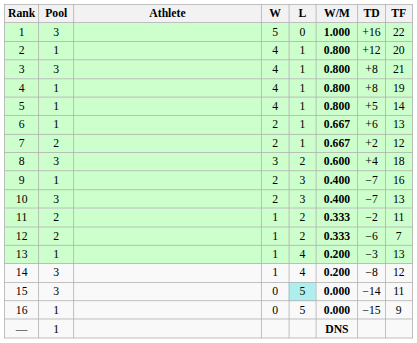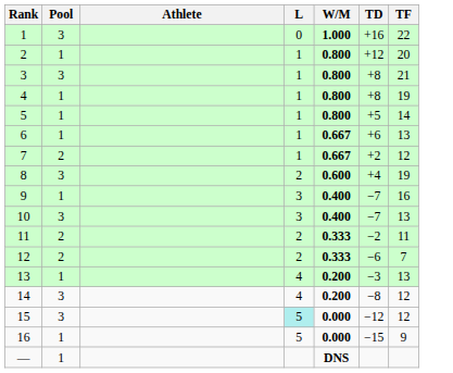 <table class=wikitable style="text-align:center">
 <tr>
 <th width=40>Rank</th>
 <th width=40>Pool</th>
 <th width=250>Athlete</th>
-<th width=30>W</th>
 <th width=30>L</th>
 <th width=50>W/M</th>
 <th width=30>TD</th>
 <th width=30>TF</th>
 </tr>
 <tr bgcolor="ccffcc">
 <td>1</td>
 <td>3</td>
 <td align=left></td>
-<td>5</td>
 <td>0</td>
 <td><strong>1.000</strong></td>
 <td>+16</td>
 <td>22</td>
 </tr>
 <tr bgcolor="ccffcc">
 <td>2</td>
 <td>1</td>
 <td align=left></td>
-<td>4</td>
 <td>1</td>
 <td><strong>0.800</strong></td>
 <td>+12</td>
 <td>20</td>
 </tr>
 <tr bgcolor="ccffcc">
 <td>3</td>
 <td>3</td>
 <td align=left></td>
-<td>4</td>
 <td>1</td>
 <td><strong>0.800</strong></td>
 <td>+8</td>
 <td>21</td>
 </tr>
 <tr bgcolor="ccffcc">
 <td>4</td>
 <td>1</td>
 <td align=left></td>
-<td>4</td>
 <td>1</td>
 <td><strong>0.800</strong></td>
 <td>+8</td>
 <td>19</td>
 </tr>
 <tr bgcolor="ccffcc">
 <td>5</td>
 <td>1</td>
 <td align=left></td>
-<td>4</td>
 <td>1</td>
 <td><strong>0.800</strong></td>
 <td>+5</td>
 <td>14</td>
 </tr>
 <tr bgcolor="ccffcc">
 <td>6</td>
 <td>1</td>
 <td align=left></td>
-<td>2</td>
 <td>1</td>
 <td><strong>0.667</strong></td>
 <td>+6</td>
 <td>13</td>
 </tr>
 <tr bgcolor="ccffcc">
 <td>7</td>
 <td>2</td>
 <td align=left></td>
-<td>2</td>
 <td>1</td>
 <td><strong>0.667</strong></td>
 <td>+2</td>
 <td>12</td>
 </tr>
 <tr bgcolor="ccffcc">
 <td>8</td>
 <td>3</td>
 <td align=left></td>
-<td>3</td>
 <td>2</td>
 <td><strong>0.600</strong></td>
 <td>+4</td>
-<td>18</td>
+<td>19</td>
 </tr>
 <tr bgcolor="ccffcc">
 <td>9</td>
 <td>1</td>
 <td align=left></td>
-<td>2</td>
 <td>3</td>
 <td><strong>0.400</strong></td>
 <td>−7</td>
 <td>16</td>
 </tr>
 <tr bgcolor="ccffcc">
 <td>10</td>
 <td>3</td>
 <td align=left></td>
-<td>2</td>
 <td>3</td>
 <td><strong>0.400</strong></td>
 <td>−7</td>
 <td>13</td>
 </tr>
 <tr bgcolor="ccffcc">
 <td>11</td>
 <td>2</td>
 <td align=left></td>
-<td>1</td>
 <td>2</td>
 <td><strong>0.333</strong></td>
 <td>−2</td>
 <td>11</td>
 </tr>
 <tr bgcolor="ccffcc">
 <td>12</td>
 <td>2</td>
 <td align=left></td>
-<td>1</td>
 <td>2</td>
 <td><strong>0.333</strong></td>
 <td>−6</td>
 <td>7</td>
 </tr>
 <tr bgcolor="ccffcc">
 <td>13</td>
 <td>1</td>
 <td align=left></td>
-<td>1</td>
 <td>4</td>
 <td><strong>0.200</strong></td>
 <td>−3</td>
 <td>13</td>
 </tr>
 <tr>
 <td>14</td>
 <td>3</td>
 <td align=left></td>
-<td>1</td>
 <td>4</td>
 <td><strong>0.200</strong></td>
 <td>−8</td>
 <td>12</td>
 </tr>
 <tr>
 <td>15</td>
 <td>3</td>
 <td align=left></td>
-<td>0</td>
 <td style="background: paleturquoise;">5</td>
 <td><strong>0.000</strong></td>
-<td>−14</td>
-<td>11</td>
+<td>−12</td>
+<td>12</td>
 </tr>
 <tr>
 <td>16</td>
 <td>1</td>
 <td align=left></td>
-<td>0</td>
 <td>5</td>
 <td><strong>0.000</strong></td>
 <td>−15</td>
 <td>9</td>
 </tr>
 <tr>
 <td>—</td>
 <td>1</td>
 <td align=left></td>
 <td></td>
-<td></td>
 <td><strong>DNS</strong></td>
 <td></td>
 <td></td>
 </tr>
 </table>
